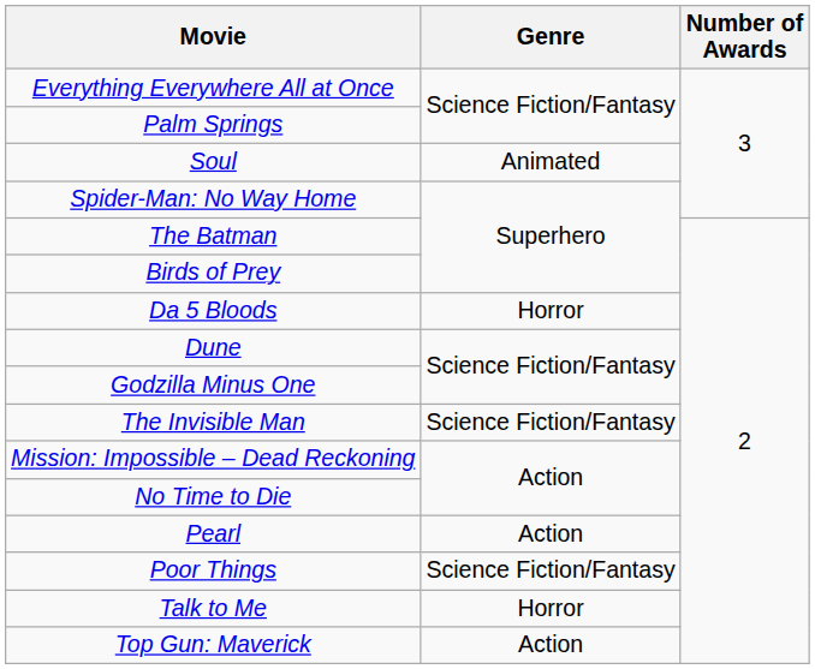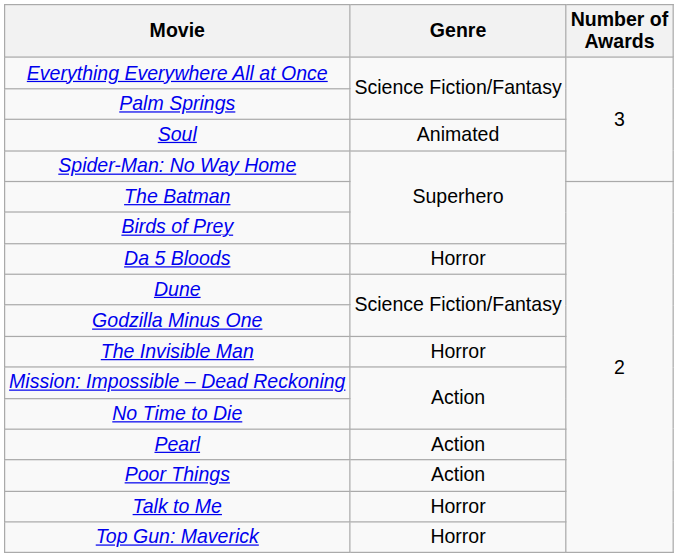 <table class="wikitable">
 <tr>
 <th>Movie</th>
 <th>Genre</th>
 <th>Number of<br>Awards</th>
 </tr>
 <tr style="text-align:center">
 <td><em><a href='#'>Everything Everywhere All at Once</a></em></td>
 <td rowspan="2">Science Fiction/Fantasy</td>
 <td rowspan="4">3</td>
 </tr>
 <tr style="text-align:center">
 <td><em><a href='#'>Palm Springs</a></em></td>
 </tr>
 <tr style="text-align:center">
 <td><em><a href='#'>Soul</a></em></td>
 <td>Animated</td>
 </tr>
 <tr style="text-align:center">
 <td><em><a href='#'>Spider-Man: No Way Home</a></em></td>
 <td rowspan="3">Superhero</td>
 </tr>
 <tr style="text-align:center">
 <td><em><a href='#'>The Batman</a></em></td>
 <td rowspan="12">2</td>
 </tr>
 <tr style="text-align:center">
 <td><em><a href='#'>Birds of Prey</a></em></td>
 </tr>
 <tr style="text-align:center">
 <td><em><a href='#'>Da 5 Bloods</a></em></td>
 <td>Horror</td>
 </tr>
 <tr style="text-align:center">
 <td><em><a href='#'>Dune</a></em></td>
 <td rowspan="2">Science Fiction/Fantasy</td>
 </tr>
 <tr style="text-align:center">
 <td><em><a href='#'>Godzilla Minus One</a></em></td>
 </tr>
 <tr style="text-align:center">
 <td><em><a href='#'>The Invisible Man</a></em></td>
-<td>Science Fiction/Fantasy</td>
+<td>Horror</td>
 </tr>
 <tr style="text-align:center">
 <td><em><a href='#'>Mission: Impossible – Dead Reckoning</a></em></td>
 <td rowspan="2">Action</td>
 </tr>
 <tr style="text-align:center">
 <td><em><a href='#'>No Time to Die</a></em></td>
 </tr>
 <tr style="text-align:center">
 <td><em><a href='#'>Pearl</a></em></td>
 <td>Action</td>
 </tr>
 <tr style="text-align:center">
 <td><em><a href='#'>Poor Things</a></em></td>
-<td>Science Fiction/Fantasy</td>
+<td>Action</td>
 </tr>
 <tr style="text-align:center">
 <td><em><a href='#'>Talk to Me</a></em></td>
 <td>Horror</td>
 </tr>
 <tr style="text-align:center">
 <td><em><a href='#'>Top Gun: Maverick</a></em></td>
-<td>Action</td>
+<td>Horror</td>
 </tr>
 </table>
